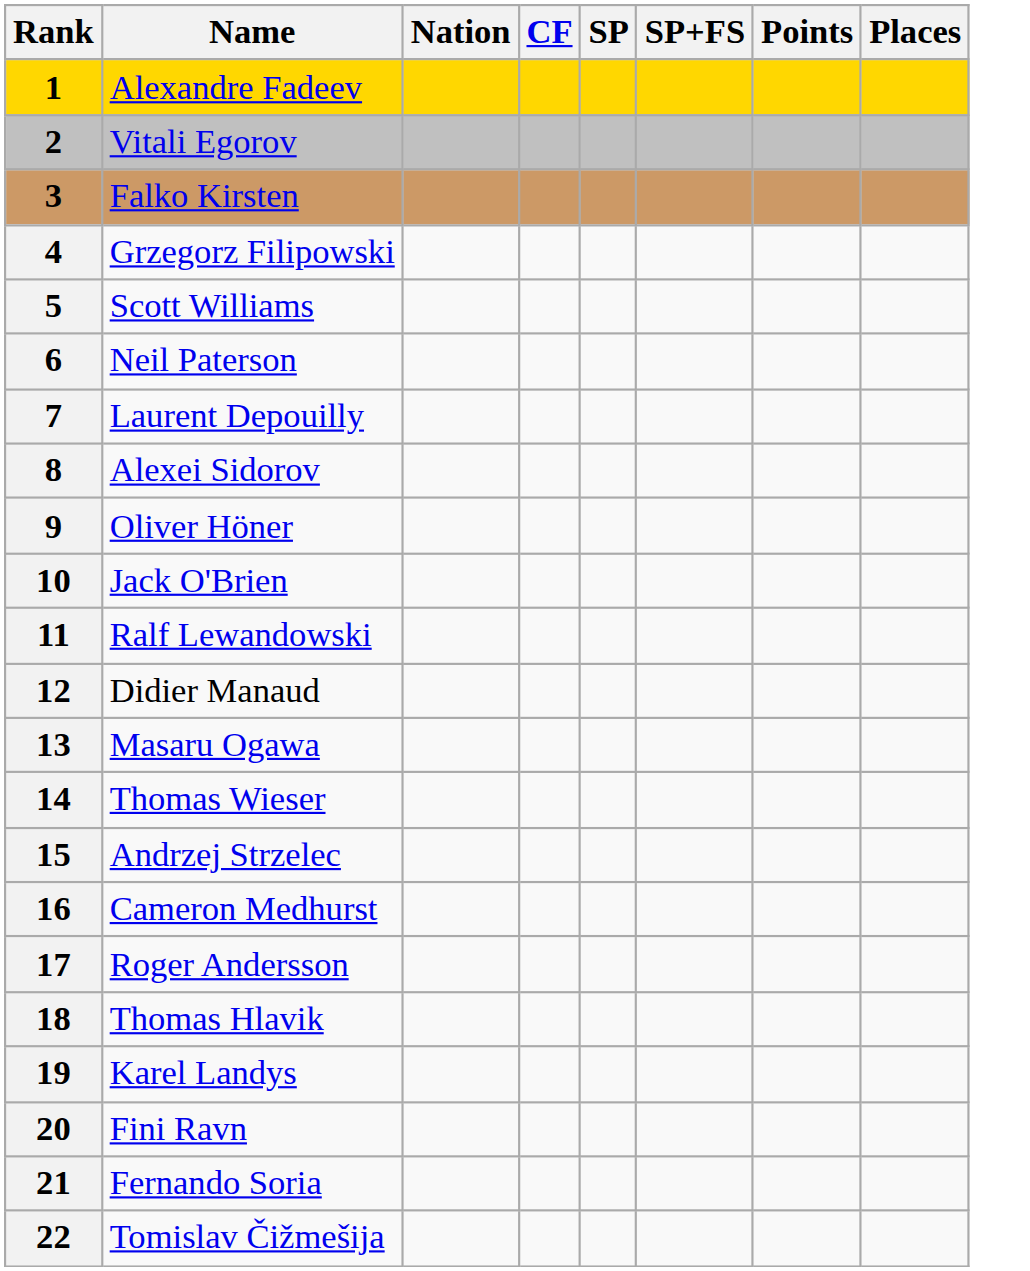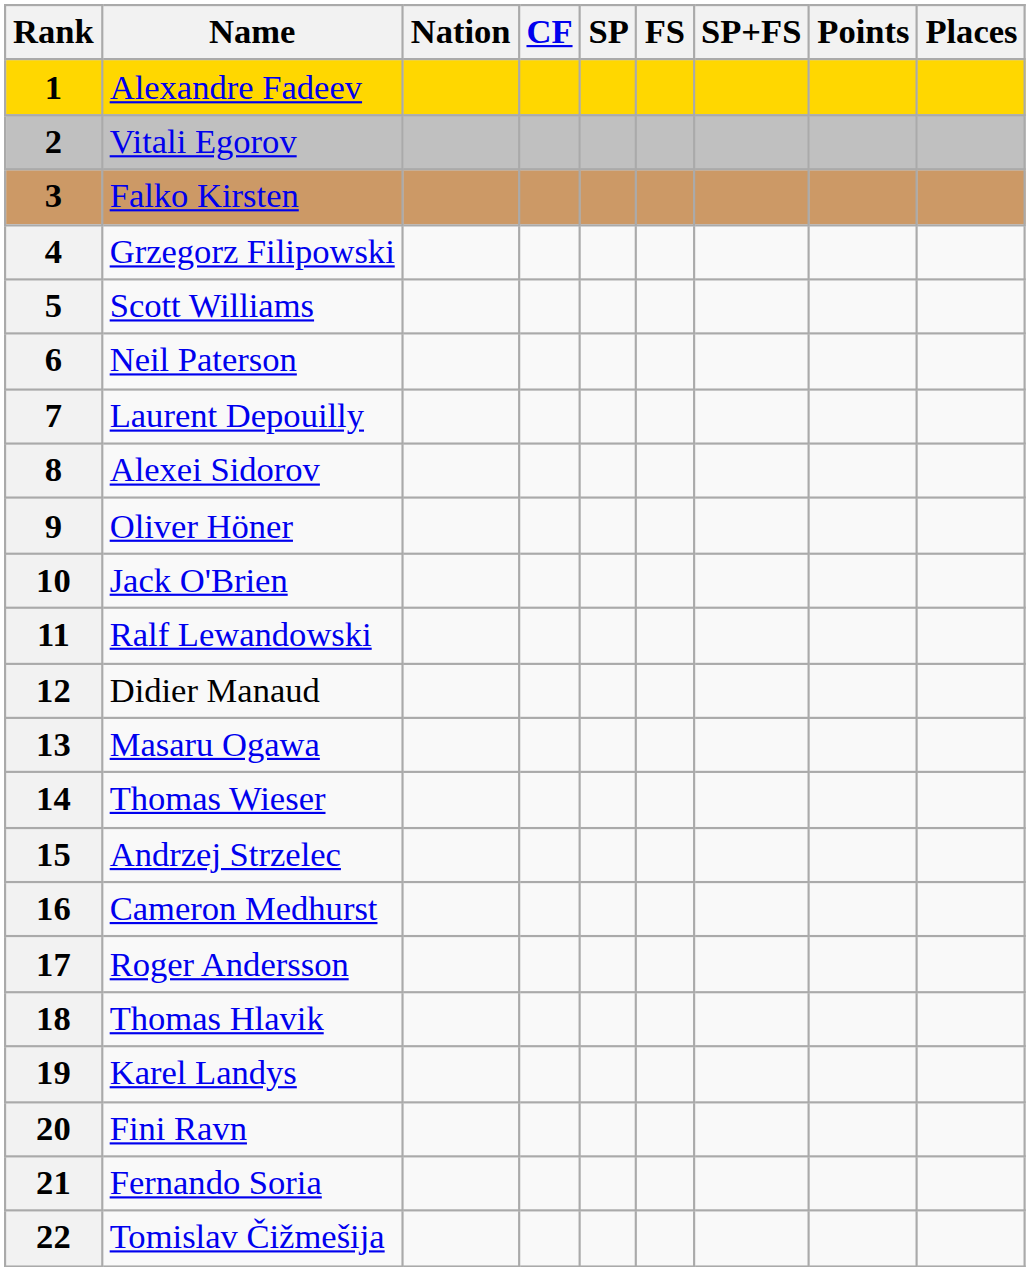 <table class="wikitable">
 <tr>
 <th>Rank</th>
 <th>Name</th>
 <th>Nation</th>
 <th><a href='#'>CF</a></th>
 <th>SP</th>
+<th>FS</th>
 <th>SP+FS</th>
 <th>Points</th>
 <th>Places</th>
 </tr>
 <tr bgcolor=gold>
 <td align=center><strong>1</strong></td>
 <td><a href='#'>Alexandre Fadeev</a></td>
+<td></td>
 <td></td>
 <td></td>
 <td></td>
 <td></td>
 <td></td>
 <td></td>
 </tr>
 <tr bgcolor=silver>
 <td align=center><strong>2</strong></td>
 <td><a href='#'>Vitali Egorov</a></td>
 <td></td>
 <td></td>
 <td></td>
 <td></td>
 <td></td>
 <td></td>
+<td></td>
 </tr>
 <tr bgcolor=cc9966>
 <td align=center><strong>3</strong></td>
 <td><a href='#'>Falko Kirsten</a></td>
+<td></td>
 <td></td>
 <td></td>
 <td></td>
 <td></td>
 <td></td>
 <td></td>
 </tr>
 <tr>
 <th>4</th>
 <td><a href='#'>Grzegorz Filipowski</a></td>
 <td></td>
 <td></td>
 <td></td>
 <td></td>
 <td></td>
 <td></td>
+<td></td>
 </tr>
 <tr>
 <th>5</th>
 <td><a href='#'>Scott Williams</a></td>
+<td></td>
 <td></td>
 <td></td>
 <td></td>
 <td></td>
 <td></td>
 <td></td>
 </tr>
 <tr>
 <th>6</th>
 <td><a href='#'>Neil Paterson</a></td>
 <td></td>
 <td></td>
 <td></td>
 <td></td>
 <td></td>
 <td></td>
+<td></td>
 </tr>
 <tr>
 <th>7</th>
 <td><a href='#'>Laurent Depouilly</a></td>
+<td></td>
 <td></td>
 <td></td>
 <td></td>
 <td></td>
 <td></td>
 <td></td>
 </tr>
 <tr>
 <th>8</th>
 <td><a href='#'>Alexei Sidorov</a></td>
 <td></td>
 <td></td>
 <td></td>
 <td></td>
 <td></td>
 <td></td>
+<td></td>
 </tr>
 <tr>
 <th>9</th>
 <td><a href='#'>Oliver Höner</a></td>
+<td></td>
 <td></td>
 <td></td>
 <td></td>
 <td></td>
 <td></td>
 <td></td>
 </tr>
 <tr>
 <th>10</th>
 <td><a href='#'>Jack O'Brien</a></td>
 <td></td>
 <td></td>
 <td></td>
 <td></td>
 <td></td>
 <td></td>
+<td></td>
 </tr>
 <tr>
 <th>11</th>
 <td><a href='#'>Ralf Lewandowski</a></td>
+<td></td>
 <td></td>
 <td></td>
 <td></td>
 <td></td>
 <td></td>
 <td></td>
 </tr>
 <tr>
 <th>12</th>
 <td>Didier Manaud</td>
 <td></td>
 <td></td>
 <td></td>
 <td></td>
 <td></td>
 <td></td>
+<td></td>
 </tr>
 <tr>
 <th>13</th>
 <td><a href='#'>Masaru Ogawa</a></td>
+<td></td>
 <td></td>
 <td></td>
 <td></td>
 <td></td>
 <td></td>
 <td></td>
 </tr>
 <tr>
 <th>14</th>
 <td><a href='#'>Thomas Wieser</a></td>
 <td></td>
 <td></td>
 <td></td>
 <td></td>
 <td></td>
 <td></td>
+<td></td>
 </tr>
 <tr>
 <th>15</th>
 <td><a href='#'>Andrzej Strzelec</a></td>
+<td></td>
 <td></td>
 <td></td>
 <td></td>
 <td></td>
 <td></td>
 <td></td>
 </tr>
 <tr>
 <th>16</th>
 <td><a href='#'>Cameron Medhurst</a></td>
 <td></td>
 <td></td>
 <td></td>
 <td></td>
 <td></td>
 <td></td>
+<td></td>
 </tr>
 <tr>
 <th>17</th>
 <td><a href='#'>Roger Andersson</a></td>
+<td></td>
 <td></td>
 <td></td>
 <td></td>
 <td></td>
 <td></td>
 <td></td>
 </tr>
 <tr>
 <th>18</th>
 <td><a href='#'>Thomas Hlavik</a></td>
 <td></td>
 <td></td>
 <td></td>
 <td></td>
 <td></td>
 <td></td>
+<td></td>
 </tr>
 <tr>
 <th>19</th>
 <td><a href='#'>Karel Landys</a></td>
+<td></td>
 <td></td>
 <td></td>
 <td></td>
 <td></td>
 <td></td>
 <td></td>
 </tr>
 <tr>
 <th>20</th>
 <td><a href='#'>Fini Ravn</a></td>
 <td></td>
 <td></td>
 <td></td>
 <td></td>
 <td></td>
 <td></td>
+<td></td>
 </tr>
 <tr>
 <th>21</th>
 <td><a href='#'>Fernando Soria</a></td>
+<td></td>
 <td></td>
 <td></td>
 <td></td>
 <td></td>
 <td></td>
 <td></td>
 </tr>
 <tr>
 <th>22</th>
 <td><a href='#'>Tomislav Čižmešija</a></td>
 <td></td>
 <td></td>
 <td></td>
 <td></td>
 <td></td>
 <td></td>
+<td></td>
 </tr>
 </table>
